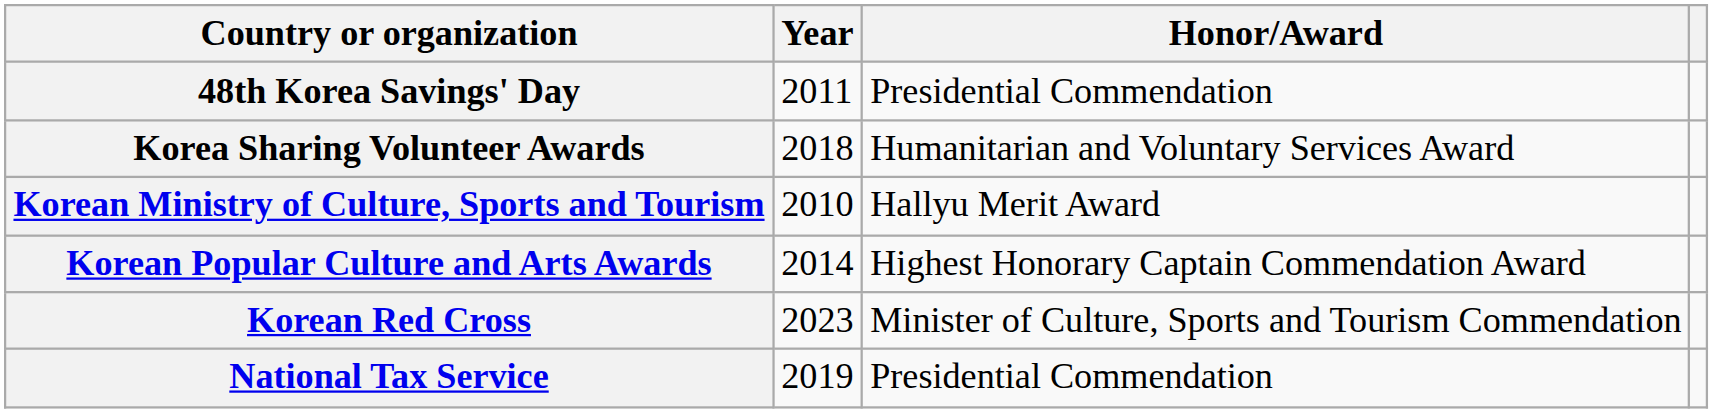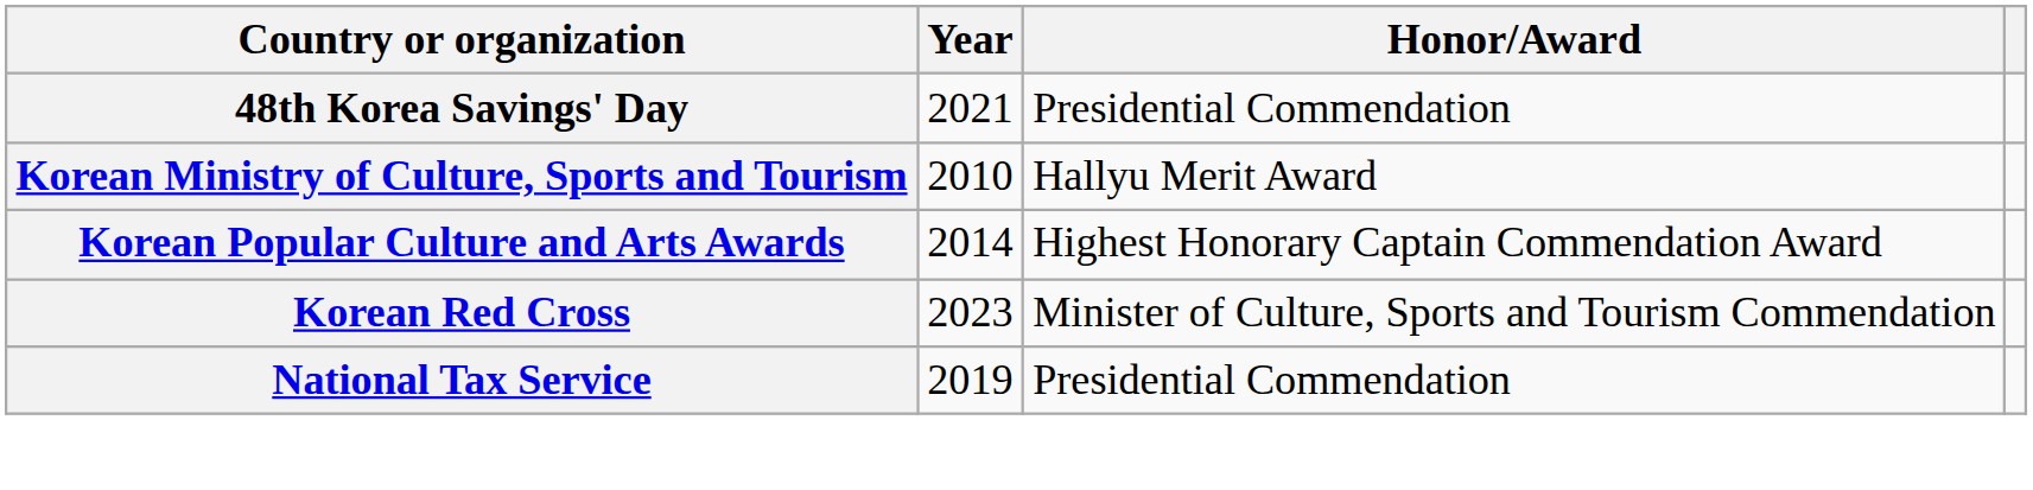 <table class="wikitable plainrowheaders sortable">
 <tr>
 <th scope="col">Country or organization</th>
 <th scope="col">Year</th>
 <th scope="col">Honor/Award</th>
 <th scope="col" class="unsortable"></th>
 </tr>
 <tr>
 <th scope="row">48th Korea Savings' Day</th>
-<td>2011</td>
+<td>2021</td>
 <td>Presidential Commendation</td>
-<td style="text-align:center;"></td>
-</tr>
-<tr>
-<th scope="row">Korea Sharing Volunteer Awards</th>
-<td>2018</td>
-<td>Humanitarian and Voluntary Services Award</td>
 <td style="text-align:center;"></td>
 </tr>
 <tr>
 <th scope="row"><a href='#'>Korean Ministry of Culture, Sports and Tourism</a></th>
 <td>2010</td>
 <td>Hallyu Merit Award</td>
 <td style="text-align:center;"></td>
 </tr>
 <tr>
 <th scope="row"><a href='#'>Korean Popular Culture and Arts Awards</a></th>
 <td>2014</td>
 <td>Highest Honorary Captain Commendation Award</td>
 <td style="text-align:center;"></td>
 </tr>
 <tr>
 <th scope="row"><a href='#'>Korean Red Cross</a></th>
 <td>2023</td>
 <td>Minister of Culture, Sports and Tourism Commendation</td>
 <td style="text-align:center;"></td>
 </tr>
 <tr>
 <th scope="row"><a href='#'>National Tax Service</a></th>
 <td>2019</td>
 <td>Presidential Commendation</td>
 <td style="text-align:center;"></td>
 </tr>
 </table>
